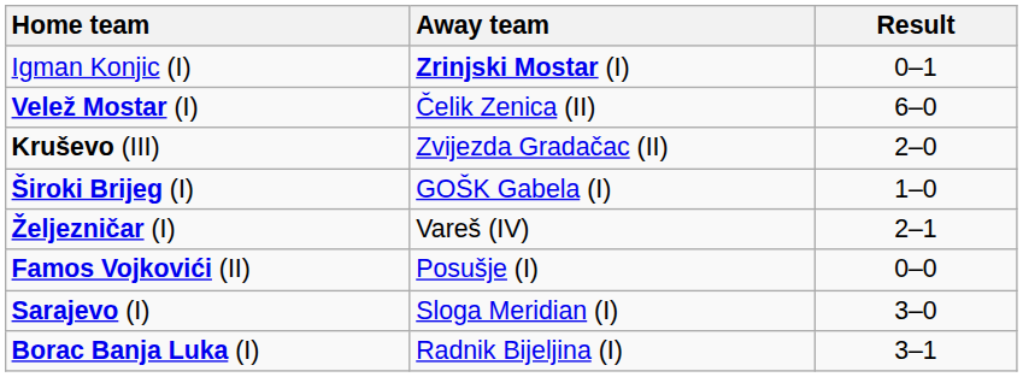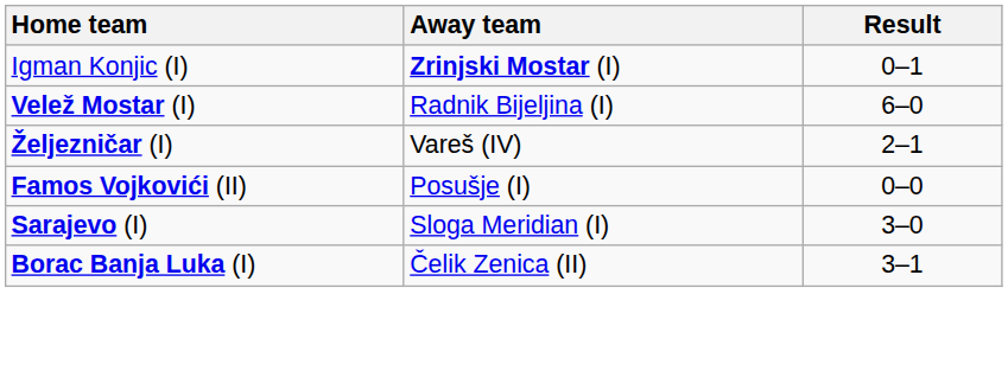 <table class="wikitable" style="width:50%">
 <tr>
 <th style="width:40%; text-align:left">Home team</th>
 <th style="width:40%; text-align:left">Away team</th>
 <th>Result</th>
 </tr>
 <tr>
 <td><a href='#'>Igman Konjic</a> (I)</td>
 <td><strong><a href='#'>Zrinjski Mostar</a></strong> (I)</td>
 <td style="text-align:center">0–1</td>
 </tr>
 <tr>
 <td><strong><a href='#'>Velež Mostar</a></strong> (I)</td>
-<td><a href='#'>Čelik Zenica</a> (II)</td>
+<td><a href='#'>Radnik Bijeljina</a> (I)</td>
 <td style="text-align:center">6–0</td>
-</tr>
-<tr>
-<td><strong>Kruševo</strong> (III)</td>
-<td><a href='#'>Zvijezda Gradačac</a> (II)</td>
-<td style="text-align:center">2–0</td>
-</tr>
-<tr>
-<td><strong><a href='#'>Široki Brijeg</a></strong> (I)</td>
-<td><a href='#'>GOŠK Gabela</a> (I)</td>
-<td style="text-align:center">1–0</td>
 </tr>
 <tr>
 <td><strong><a href='#'>Željezničar</a></strong> (I)</td>
 <td>Vareš (IV)</td>
 <td style="text-align:center">2–1</td>
 </tr>
 <tr>
 <td><strong><a href='#'>Famos Vojkovići</a></strong> (II)</td>
 <td><a href='#'>Posušje</a> (I)</td>
 <td style="text-align:center">0–0 </td>
 </tr>
 <tr>
 <td><strong><a href='#'>Sarajevo</a></strong> (I)</td>
 <td><a href='#'>Sloga Meridian</a> (I)</td>
 <td style="text-align:center">3–0</td>
 </tr>
 <tr>
 <td><strong><a href='#'>Borac Banja Luka</a></strong> (I)</td>
-<td><a href='#'>Radnik Bijeljina</a> (I)</td>
+<td><a href='#'>Čelik Zenica</a> (II)</td>
 <td style="text-align:center">3–1</td>
 </tr>
 </table>
